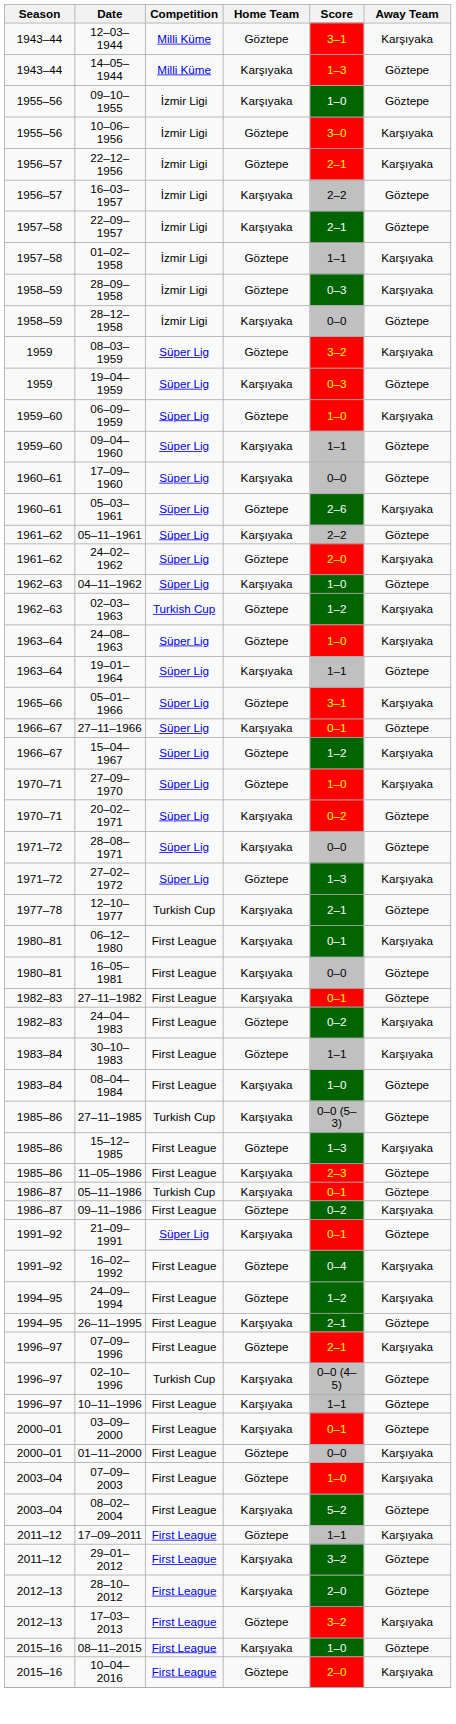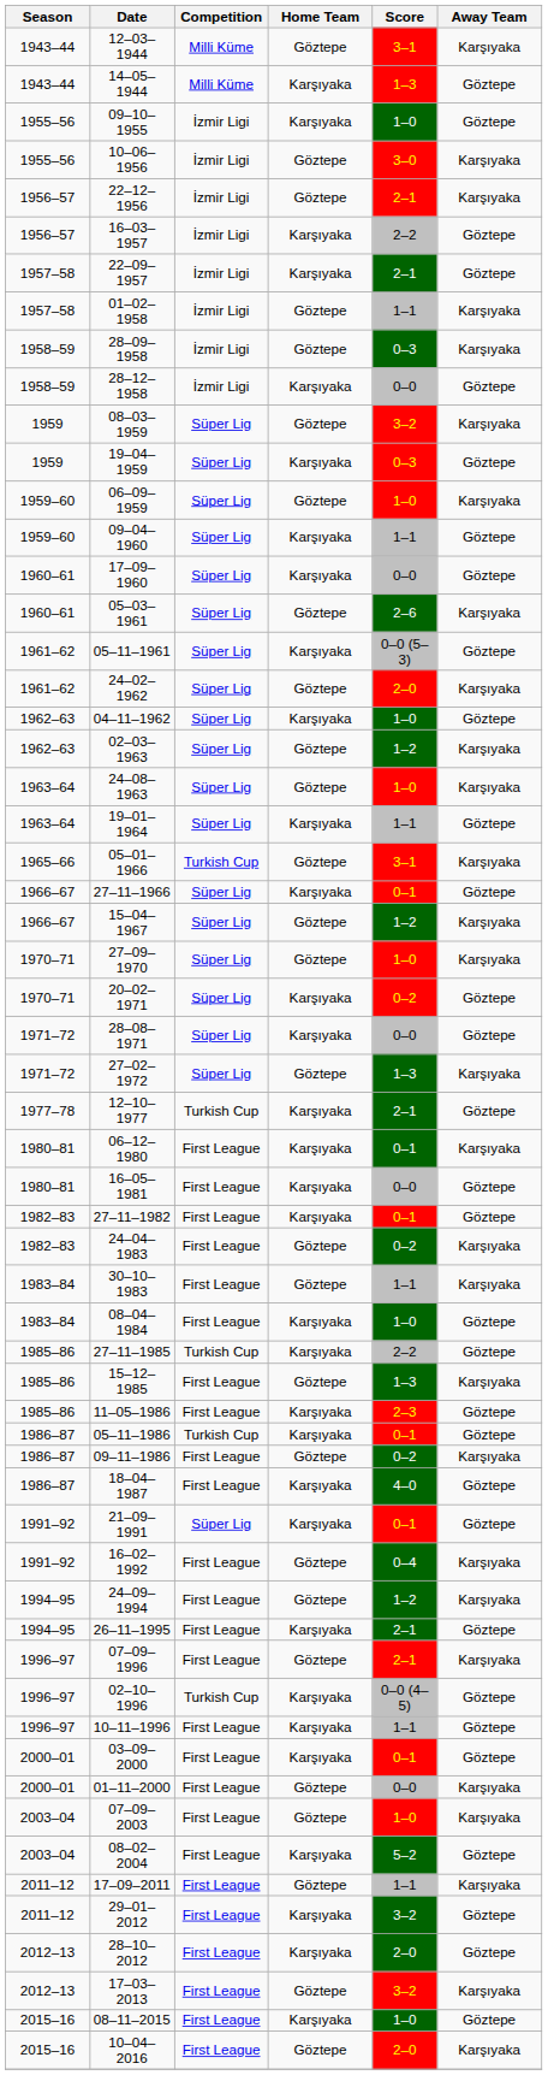 <table class="wikitable" style="font-size:90%">
 <tr>
 <th width=80>Season</th>
 <th width=80>Date</th>
 <th width=90>Competition</th>
 <th width=100>Home Team</th>
 <th width=60>Score</th>
 <th width=100>Away Team</th>
 </tr>
 <tr>
 <td align="center">1943–44</td>
 <td align="center">12–03–1944</td>
 <td align="center"><a href='#'>Milli Küme</a></td>
 <td align="center">Göztepe</td>
 <td align="center" style="background:#FF0000; color:#FFFF00">3–1</td>
 <td align="center">Karşıyaka</td>
 </tr>
 <tr>
 <td align="center">1943–44</td>
 <td align="center">14–05–1944</td>
 <td align="center"><a href='#'>Milli Küme</a></td>
 <td align="center">Karşıyaka</td>
 <td align="center" style="background:#FF0000; color:#FFFF00">1–3</td>
 <td align="center">Göztepe</td>
 </tr>
 <tr>
 <td align="center">1955–56</td>
 <td align="center">09–10–1955</td>
 <td align="center">İzmir Ligi</td>
 <td align="center">Karşıyaka</td>
 <td align="center" style="background:#006400; color:#FFFFFF">1–0</td>
 <td align="center">Göztepe</td>
 </tr>
 <tr>
 <td align="center">1955–56</td>
 <td align="center">10–06–1956</td>
 <td align="center">İzmir Ligi</td>
 <td align="center">Göztepe</td>
 <td align="center" style="background:#FF0000; color:#FFFF00">3–0</td>
 <td align="center">Karşıyaka</td>
 </tr>
 <tr>
 <td align="center">1956–57</td>
 <td align="center">22–12–1956</td>
 <td align="center">İzmir Ligi</td>
 <td align="center">Göztepe</td>
 <td align="center" style="background:#FF0000; color:#FFFF00">2–1</td>
 <td align="center">Karşıyaka</td>
 </tr>
 <tr>
 <td align="center">1956–57</td>
 <td align="center">16–03–1957</td>
 <td align="center">İzmir Ligi</td>
 <td align="center">Karşıyaka</td>
 <td align="center" style="background:silver; color:#000000">2–2</td>
 <td align="center">Göztepe</td>
 </tr>
 <tr>
 <td align="center">1957–58</td>
 <td align="center">22–09–1957</td>
 <td align="center">İzmir Ligi</td>
 <td align="center">Karşıyaka</td>
 <td align="center" style="background:#006400; color:#FFFFFF">2–1</td>
 <td align="center">Göztepe</td>
 </tr>
 <tr>
 <td align="center">1957–58</td>
 <td align="center">01–02–1958</td>
 <td align="center">İzmir Ligi</td>
 <td align="center">Göztepe</td>
 <td align="center" style="background:silver; color:#000000">1–1</td>
 <td align="center">Karşıyaka</td>
 </tr>
 <tr>
 <td align="center">1958–59</td>
 <td align="center">28–09–1958</td>
 <td align="center">İzmir Ligi</td>
 <td align="center">Göztepe</td>
 <td align="center" style="background:#006400; color:#FFFFFF">0–3</td>
 <td align="center">Karşıyaka</td>
 </tr>
 <tr>
 <td align="center">1958–59</td>
 <td align="center">28–12–1958</td>
 <td align="center">İzmir Ligi</td>
 <td align="center">Karşıyaka</td>
 <td align="center" style="background:silver; color:#000000">0–0</td>
 <td align="center">Göztepe</td>
 </tr>
 <tr>
 <td align="center">1959</td>
 <td align="center">08–03–1959</td>
 <td align="center"><a href='#'>Süper Lig</a></td>
 <td align="center">Göztepe</td>
 <td align="center" style="background:#FF0000; color:#FFFF00">3–2</td>
 <td align="center">Karşıyaka</td>
 </tr>
 <tr>
 <td align="center">1959</td>
 <td align="center">19–04–1959</td>
 <td align="center"><a href='#'>Süper Lig</a></td>
 <td align="center">Karşıyaka</td>
 <td align="center" style="background:#FF0000; color:#FFFF00">0–3</td>
 <td align="center">Göztepe</td>
 </tr>
 <tr>
 <td align="center">1959–60</td>
 <td align="center">06–09–1959</td>
 <td align="center"><a href='#'>Süper Lig</a></td>
 <td align="center">Göztepe</td>
 <td align="center" style="background:#FF0000; color:#FFFF00">1–0</td>
 <td align="center">Karşıyaka</td>
 </tr>
 <tr>
 <td align="center">1959–60</td>
 <td align="center">09–04–1960</td>
 <td align="center"><a href='#'>Süper Lig</a></td>
 <td align="center">Karşıyaka</td>
 <td align="center" style="background:silver; color:#000000">1–1</td>
 <td align="center">Göztepe</td>
 </tr>
 <tr>
 <td align="center">1960–61</td>
 <td align="center">17–09–1960</td>
 <td align="center"><a href='#'>Süper Lig</a></td>
 <td align="center">Karşıyaka</td>
 <td align="center" style="background:silver; color:#000000">0–0</td>
 <td align="center">Göztepe</td>
 </tr>
 <tr>
 <td align="center">1960–61</td>
 <td align="center">05–03–1961</td>
 <td align="center"><a href='#'>Süper Lig</a></td>
 <td align="center">Göztepe</td>
 <td align="center" style="background:#006400; color:#FFFFFF">2–6</td>
 <td align="center">Karşıyaka</td>
 </tr>
 <tr>
 <td align="center">1961–62</td>
 <td align="center">05–11–1961</td>
 <td align="center"><a href='#'>Süper Lig</a></td>
 <td align="center">Karşıyaka</td>
-<td align="center" style="background:silver; color:#000000">2–2</td>
+<td align="center" style="background:silver; color:#000000">0–0 (5–3)</td>
 <td align="center">Göztepe</td>
 </tr>
 <tr>
 <td align="center">1961–62</td>
 <td align="center">24–02–1962</td>
 <td align="center"><a href='#'>Süper Lig</a></td>
 <td align="center">Göztepe</td>
 <td align="center" style="background:#FF0000; color:#FFFF00">2–0</td>
 <td align="center">Karşıyaka</td>
 </tr>
 <tr>
 <td align="center">1962–63</td>
 <td align="center">04–11–1962</td>
 <td align="center"><a href='#'>Süper Lig</a></td>
 <td align="center">Karşıyaka</td>
 <td align="center" style="background:#006400; color:#FFFFFF">1–0</td>
 <td align="center">Göztepe</td>
 </tr>
 <tr>
 <td align="center">1962–63</td>
 <td align="center">02–03–1963</td>
-<td align="center"><a href='#'>Turkish Cup</a></td>
+<td align="center"><a href='#'>Süper Lig</a></td>
 <td align="center">Göztepe</td>
 <td align="center" style="background:#006400; color:#FFFFFF">1–2</td>
 <td align="center">Karşıyaka</td>
 </tr>
 <tr>
 <td align="center">1963–64</td>
 <td align="center">24–08–1963</td>
 <td align="center"><a href='#'>Süper Lig</a></td>
 <td align="center">Göztepe</td>
 <td align="center" style="background:#FF0000; color:#FFFF00">1–0</td>
 <td align="center">Karşıyaka</td>
 </tr>
 <tr>
 <td align="center">1963–64</td>
 <td align="center">19–01–1964</td>
 <td align="center"><a href='#'>Süper Lig</a></td>
 <td align="center">Karşıyaka</td>
 <td align="center" style="background:silver; color:#000000">1–1</td>
 <td align="center">Göztepe</td>
 </tr>
 <tr>
 <td align="center">1965–66</td>
 <td align="center">05–01–1966</td>
-<td align="center"><a href='#'>Süper Lig</a></td>
+<td align="center"><a href='#'>Turkish Cup</a></td>
 <td align="center">Göztepe</td>
 <td align="center" style="background:#FF0000; color:#FFFF00">3–1</td>
 <td align="center">Karşıyaka</td>
 </tr>
 <tr>
 <td align="center">1966–67</td>
 <td align="center">27–11–1966</td>
 <td align="center"><a href='#'>Süper Lig</a></td>
 <td align="center">Karşıyaka</td>
 <td align="center" style="background:#FF0000; color:#FFFF00">0–1</td>
 <td align="center">Göztepe</td>
 </tr>
 <tr>
 <td align="center">1966–67</td>
 <td align="center">15–04–1967</td>
 <td align="center"><a href='#'>Süper Lig</a></td>
 <td align="center">Göztepe</td>
 <td align="center" style="background:#006400; color:#FFFFFF">1–2</td>
 <td align="center">Karşıyaka</td>
 </tr>
 <tr>
 <td align="center">1970–71</td>
 <td align="center">27–09–1970</td>
 <td align="center"><a href='#'>Süper Lig</a></td>
 <td align="center">Göztepe</td>
 <td align="center" style="background:#FF0000; color:#FFFF00">1–0</td>
 <td align="center">Karşıyaka</td>
 </tr>
 <tr>
 <td align="center">1970–71</td>
 <td align="center">20–02–1971</td>
 <td align="center"><a href='#'>Süper Lig</a></td>
 <td align="center">Karşıyaka</td>
 <td align="center" style="background:#FF0000; color:#FFFF00">0–2</td>
 <td align="center">Göztepe</td>
 </tr>
 <tr>
 <td align="center">1971–72</td>
 <td align="center">28–08–1971</td>
 <td align="center"><a href='#'>Süper Lig</a></td>
 <td align="center">Karşıyaka</td>
 <td align="center" style="background:silver; color:#000000">0–0</td>
 <td align="center">Göztepe</td>
 </tr>
 <tr>
 <td align="center">1971–72</td>
 <td align="center">27–02–1972</td>
 <td align="center"><a href='#'>Süper Lig</a></td>
 <td align="center">Göztepe</td>
 <td align="center" style="background:#006400; color:#FFFFFF">1–3</td>
 <td align="center">Karşıyaka</td>
 </tr>
 <tr>
 <td align="center">1977–78</td>
 <td align="center">12–10–1977</td>
 <td align="center">Turkish Cup</td>
 <td align="center">Karşıyaka</td>
 <td align="center" style="background:#006400; color:#FFFFFF">2–1</td>
 <td align="center">Göztepe</td>
 </tr>
 <tr>
 <td align="center">1980–81</td>
 <td align="center">06–12–1980</td>
 <td align="center">First League</td>
 <td align="center">Karşıyaka</td>
 <td align="center" style="background:#006400; color:#FFFFFF">0–1</td>
 <td align="center">Karşıyaka</td>
 </tr>
 <tr>
 <td align="center">1980–81</td>
 <td align="center">16–05–1981</td>
 <td align="center">First League</td>
 <td align="center">Karşıyaka</td>
 <td align="center" style="background:silver; color:#000000">0–0</td>
 <td align="center">Göztepe</td>
 </tr>
 <tr>
 <td align="center">1982–83</td>
 <td align="center">27–11–1982</td>
 <td align="center">First League</td>
 <td align="center">Karşıyaka</td>
 <td align="center" style="background:#FF0000; color:#FFFF00">0–1</td>
 <td align="center">Göztepe</td>
 </tr>
 <tr>
 <td align="center">1982–83</td>
 <td align="center">24–04–1983</td>
 <td align="center">First League</td>
 <td align="center">Göztepe</td>
 <td align="center" style="background:#006400; color:#FFFFFF">0–2</td>
 <td align="center">Karşıyaka</td>
 </tr>
 <tr>
 <td align="center">1983–84</td>
 <td align="center">30–10–1983</td>
 <td align="center">First League</td>
 <td align="center">Göztepe</td>
 <td align="center" style="background:silver; color:#000000">1–1</td>
 <td align="center">Karşıyaka</td>
 </tr>
 <tr>
 <td align="center">1983–84</td>
 <td align="center">08–04–1984</td>
 <td align="center">First League</td>
 <td align="center">Karşıyaka</td>
 <td align="center" style="background:#006400; color:#FFFFFF">1–0</td>
 <td align="center">Göztepe</td>
 </tr>
 <tr>
 <td align="center">1985–86</td>
 <td align="center">27–11–1985</td>
 <td align="center">Turkish Cup</td>
 <td align="center">Karşıyaka</td>
-<td align="center" style="background:silver; color:#000000">0–0 (5–3)</td>
+<td align="center" style="background:silver; color:#000000">2–2</td>
 <td align="center">Göztepe</td>
 </tr>
 <tr>
 <td align="center">1985–86</td>
 <td align="center">15–12–1985</td>
 <td align="center">First League</td>
 <td align="center">Göztepe</td>
 <td align="center" style="background:#006400; color:#FFFFFF">1–3</td>
 <td align="center">Karşıyaka</td>
 </tr>
 <tr>
 <td align="center">1985–86</td>
 <td align="center">11–05–1986</td>
 <td align="center">First League</td>
 <td align="center">Karşıyaka</td>
 <td align="center" style="background:#FF0000; color:#FFFF00">2–3</td>
 <td align="center">Göztepe</td>
 </tr>
 <tr>
 <td align="center">1986–87</td>
 <td align="center">05–11–1986</td>
 <td align="center">Turkish Cup</td>
 <td align="center">Karşıyaka</td>
 <td align="center" style="background:#FF0000; color:#FFFF00">0–1</td>
 <td align="center">Göztepe</td>
 </tr>
 <tr>
 <td align="center">1986–87</td>
 <td align="center">09–11–1986</td>
 <td align="center">First League</td>
 <td align="center">Göztepe</td>
 <td align="center" style="background:#006400; color:#FFFFFF">0–2</td>
 <td align="center">Karşıyaka</td>
+</tr>
+<tr>
+<td align="center">1986–87</td>
+<td align="center">18–04–1987</td>
+<td align="center">First League</td>
+<td align="center">Karşıyaka</td>
+<td align="center" style="background:#006400; color:#FFFFFF">4–0</td>
+<td align="center">Göztepe</td>
 </tr>
 <tr>
 <td align="center">1991–92</td>
 <td align="center">21–09–1991</td>
 <td align="center"><a href='#'>Süper Lig</a></td>
 <td align="center">Karşıyaka</td>
 <td align="center" style="background:#FF0000; color:#FFFF00">0–1</td>
 <td align="center">Göztepe</td>
 </tr>
 <tr>
 <td align="center">1991–92</td>
 <td align="center">16–02–1992</td>
 <td align="center">First League</td>
 <td align="center">Göztepe</td>
 <td align="center" style="background:#006400; color:#FFFFFF">0–4</td>
 <td align="center">Karşıyaka</td>
 </tr>
 <tr>
 <td align="center">1994–95</td>
 <td align="center">24–09–1994</td>
 <td align="center">First League</td>
 <td align="center">Göztepe</td>
 <td align="center" style="background:#006400; color:#FFFFFF">1–2</td>
 <td align="center">Karşıyaka</td>
 </tr>
 <tr>
 <td align="center">1994–95</td>
 <td align="center">26–11–1995</td>
 <td align="center">First League</td>
 <td align="center">Karşıyaka</td>
 <td align="center" style="background:#006400; color:#FFFFFF">2–1</td>
 <td align="center">Göztepe</td>
 </tr>
 <tr>
 <td align="center">1996–97</td>
 <td align="center">07–09–1996</td>
 <td align="center">First League</td>
 <td align="center">Göztepe</td>
 <td align="center" style="background:#FF0000; color:#FFFF00">2–1</td>
 <td align="center">Karşıyaka</td>
 </tr>
 <tr>
 <td align="center">1996–97</td>
 <td align="center">02–10–1996</td>
 <td align="center">Turkish Cup</td>
 <td align="center">Karşıyaka</td>
 <td align="center" style="background:silver; color:#000000">0–0 (4–5)</td>
 <td align="center">Göztepe</td>
 </tr>
 <tr>
 <td align="center">1996–97</td>
 <td align="center">10–11–1996</td>
 <td align="center">First League</td>
 <td align="center">Karşıyaka</td>
 <td align="center" style="background:silver; color:#000000">1–1</td>
 <td align="center">Göztepe</td>
 </tr>
 <tr>
 <td align="center">2000–01</td>
 <td align="center">03–09–2000</td>
 <td align="center">First League</td>
 <td align="center">Karşıyaka</td>
 <td align="center" style="background:#FF0000; color:#FFFF00">0–1</td>
 <td align="center">Göztepe</td>
 </tr>
 <tr>
 <td align="center">2000–01</td>
 <td align="center">01–11–2000</td>
 <td align="center">First League</td>
 <td align="center">Göztepe</td>
 <td align="center" style="background:silver; color:#000000">0–0</td>
 <td align="center">Karşıyaka</td>
 </tr>
 <tr>
 <td align="center">2003–04</td>
 <td align="center">07–09–2003</td>
 <td align="center">First League</td>
 <td align="center">Göztepe</td>
 <td align="center" style="background:#FF0000; color:#FFFF00">1–0</td>
 <td align="center">Karşıyaka</td>
 </tr>
 <tr>
 <td align="center">2003–04</td>
 <td align="center">08–02–2004</td>
 <td align="center">First League</td>
 <td align="center">Karşıyaka</td>
 <td align="center" style="background:#006400; color:#FFFFFF">5–2</td>
 <td align="center">Göztepe</td>
 </tr>
 <tr>
 <td align="center">2011–12</td>
 <td align="center">17–09–2011</td>
 <td align="center"><a href='#'>First League</a></td>
 <td align="center">Göztepe</td>
 <td align="center" style="background:silver; color:#000000">1–1</td>
 <td align="center">Karşıyaka</td>
 </tr>
 <tr>
 <td align="center">2011–12</td>
 <td align="center">29–01–2012</td>
 <td align="center"><a href='#'>First League</a></td>
 <td align="center">Karşıyaka</td>
 <td align="center" style="background:#006400; color:#FFFFFF">3–2</td>
 <td align="center">Göztepe</td>
 </tr>
 <tr>
 <td align="center">2012–13</td>
 <td align="center">28–10–2012</td>
 <td align="center"><a href='#'>First League</a></td>
 <td align="center">Karşıyaka</td>
 <td align="center" style="background:#006400; color:#FFFFFF">2–0</td>
 <td align="center">Göztepe</td>
 </tr>
 <tr>
 <td align="center">2012–13</td>
 <td align="center">17–03–2013</td>
 <td align="center"><a href='#'>First League</a></td>
 <td align="center">Göztepe</td>
 <td align="center" style="background:#FF0000; color:#FFFF00">3–2</td>
 <td align="center">Karşıyaka</td>
 </tr>
 <tr>
 <td align="center">2015–16</td>
 <td align="center">08–11–2015</td>
 <td align="center"><a href='#'>First League</a></td>
 <td align="center">Karşıyaka</td>
 <td align="center" style="background:#006400; color:#FFFFFF">1–0</td>
 <td align="center">Göztepe</td>
 </tr>
 <tr>
 <td align="center">2015–16</td>
 <td align="center">10–04–2016</td>
 <td align="center"><a href='#'>First League</a></td>
 <td align="center">Göztepe</td>
 <td align="center" style="background:#FF0000; color:#FFFF00">2–0</td>
 <td align="center">Karşıyaka</td>
 </tr>
 <tr>
 </tr>
 </table>
